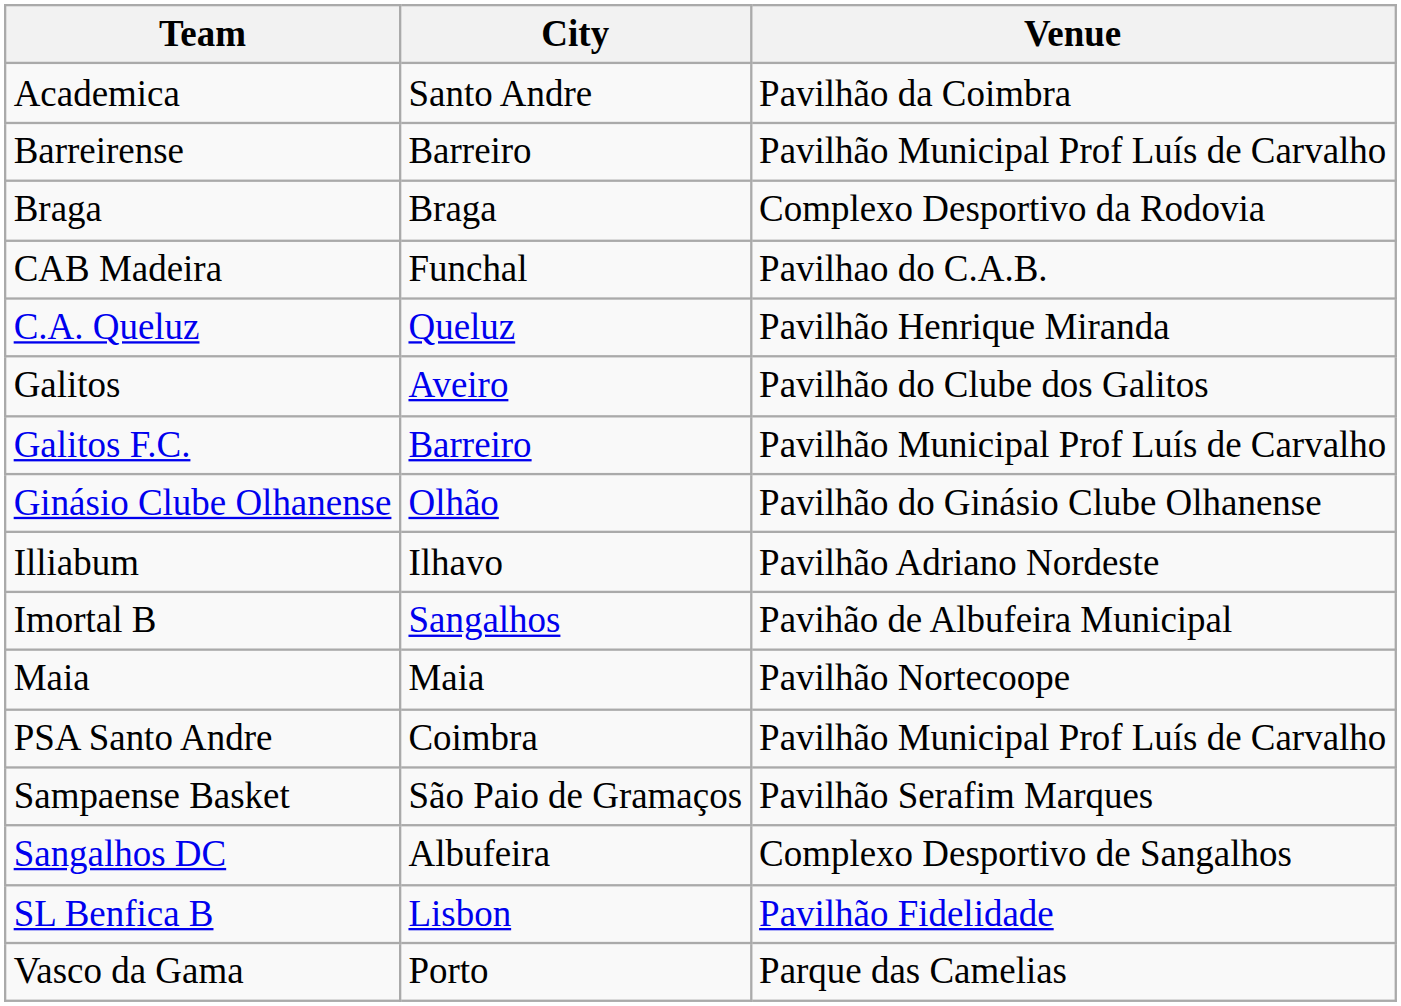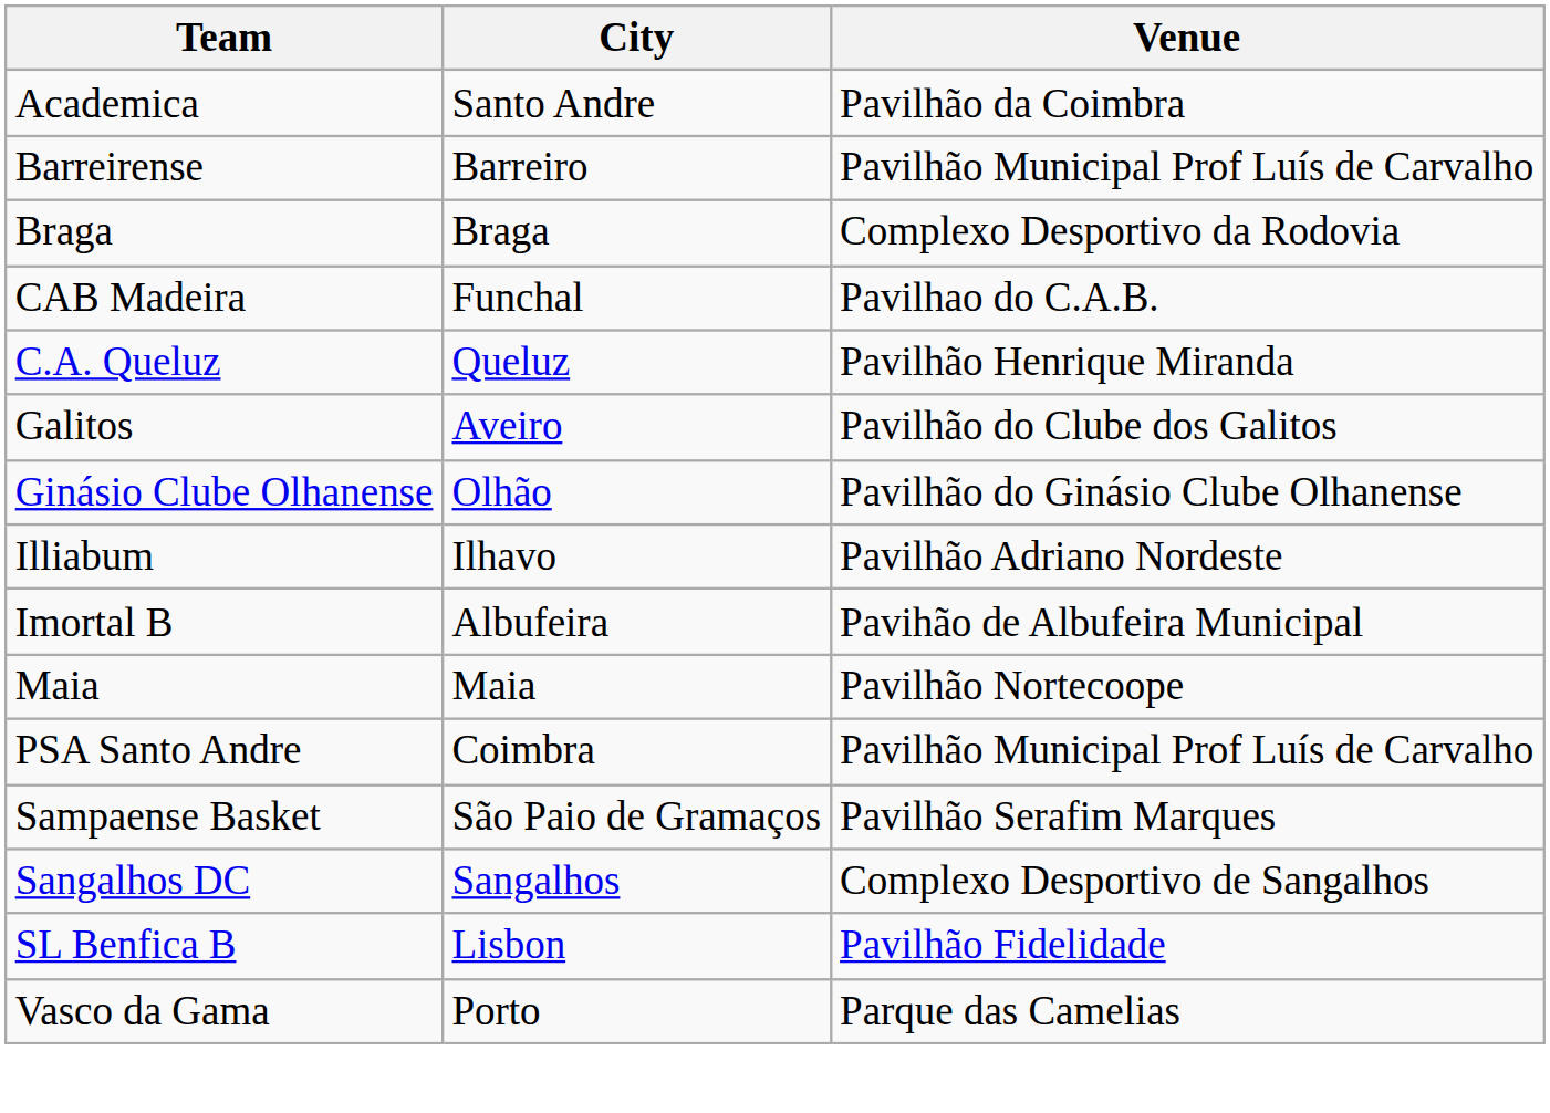 <table class="wikitable sortable">
 <tr>
 <th>Team</th>
 <th>City</th>
 <th>Venue</th>
 </tr>
 <tr>
 <td>Academica</td>
 <td>Santo Andre</td>
 <td>Pavilhão da Coimbra</td>
 </tr>
 <tr>
 <td>Barreirense</td>
 <td>Barreiro</td>
 <td>Pavilhão Municipal Prof Luís de Carvalho</td>
 </tr>
 <tr>
 <td>Braga</td>
 <td>Braga</td>
 <td>Complexo Desportivo da Rodovia</td>
 </tr>
 <tr>
 <td>CAB Madeira</td>
 <td>Funchal</td>
 <td>Pavilhao do C.A.B.</td>
 </tr>
 <tr>
 <td><a href='#'>C.A. Queluz</a></td>
 <td><a href='#'>Queluz</a></td>
 <td>Pavilhão Henrique Miranda</td>
 </tr>
 <tr>
 <td>Galitos</td>
 <td><a href='#'> Aveiro</a></td>
 <td>Pavilhão do Clube dos Galitos</td>
 </tr>
 <tr>
-<td><a href='#'>Galitos F.C.</a></td>
-<td><a href='#'>Barreiro</a></td>
-<td>Pavilhão Municipal Prof Luís de Carvalho</td>
-</tr>
-<tr>
 <td><a href='#'>Ginásio Clube Olhanense</a></td>
 <td><a href='#'>Olhão</a></td>
 <td>Pavilhão do Ginásio Clube Olhanense</td>
 </tr>
 <tr>
 <td>Illiabum</td>
 <td>Ilhavo</td>
 <td>Pavilhão Adriano Nordeste</td>
 </tr>
 <tr>
 <td>Imortal B</td>
-<td><a href='#'>Sangalhos</a></td>
+<td>Albufeira</td>
 <td>Pavihão de Albufeira Municipal</td>
 </tr>
 <tr>
 <td>Maia</td>
 <td>Maia</td>
 <td>Pavilhão Nortecoope</td>
 </tr>
 <tr>
 <td>PSA Santo Andre</td>
 <td>Coimbra</td>
 <td>Pavilhão Municipal Prof Luís de Carvalho</td>
 </tr>
 <tr>
 <td>Sampaense Basket</td>
 <td>São Paio de Gramaços</td>
 <td>Pavilhão Serafim Marques</td>
 </tr>
 <tr>
 <td><a href='#'>Sangalhos DC</a></td>
-<td>Albufeira</td>
+<td><a href='#'>Sangalhos</a></td>
 <td>Complexo Desportivo de Sangalhos</td>
 </tr>
 <tr>
 <td><a href='#'>SL Benfica B</a></td>
 <td><a href='#'>Lisbon</a></td>
 <td><a href='#'>Pavilhão Fidelidade</a></td>
 </tr>
 <tr>
 <td>Vasco da Gama</td>
 <td>Porto</td>
 <td>Parque das Camelias</td>
 </tr>
 </table>
